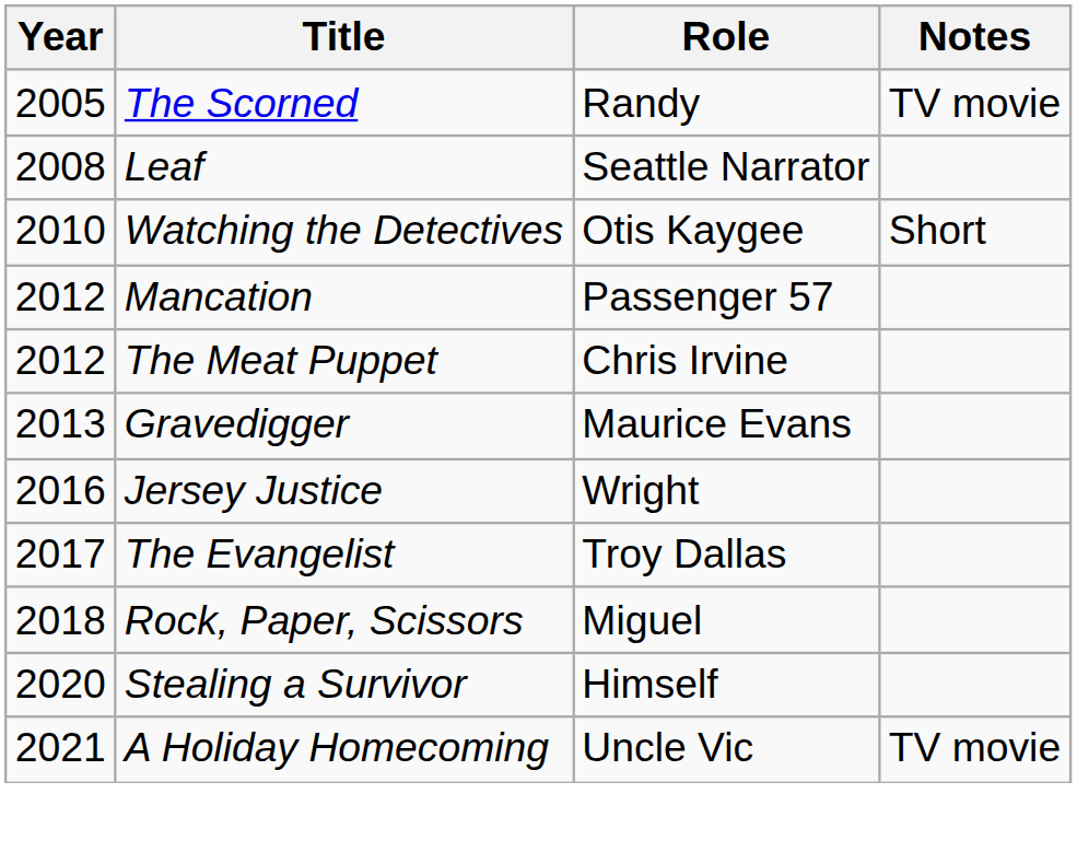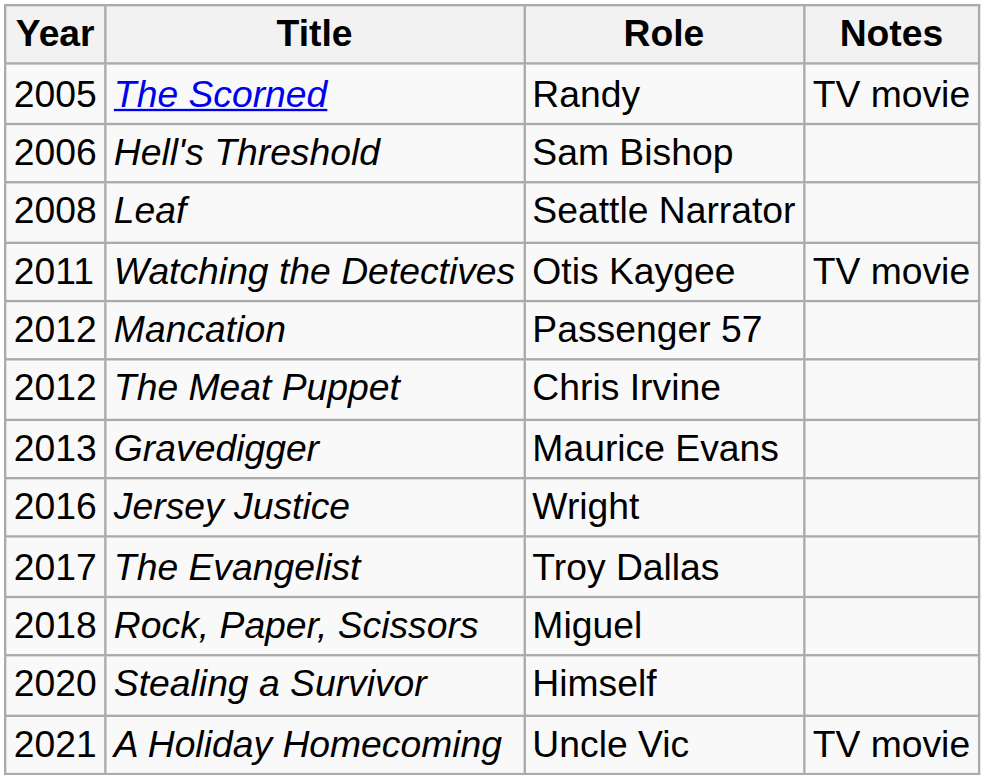 <table class="wikitable">
 <tr>
 <th>Year</th>
 <th>Title</th>
 <th>Role</th>
 <th>Notes</th>
 </tr>
 <tr>
 <td>2005</td>
 <td><em><a href='#'>The Scorned</a></em></td>
 <td>Randy</td>
 <td>TV movie</td>
 </tr>
 <tr>
+<td>2006</td>
+<td><em>Hell's Threshold</em></td>
+<td>Sam Bishop</td>
+<td></td>
+</tr>
+<tr>
 <td>2008</td>
 <td><em>Leaf</em></td>
 <td>Seattle Narrator</td>
 <td></td>
 </tr>
 <tr>
-<td>2010</td>
+<td>2011</td>
 <td><em>Watching the Detectives</em></td>
 <td>Otis Kaygee</td>
-<td>Short</td>
+<td>TV movie</td>
 </tr>
 <tr>
 <td>2012</td>
 <td><em>Mancation</em></td>
 <td>Passenger 57</td>
 <td></td>
 </tr>
 <tr>
 <td>2012</td>
 <td><em>The Meat Puppet</em></td>
 <td>Chris Irvine</td>
 <td></td>
 </tr>
 <tr>
 <td>2013</td>
 <td><em>Gravedigger</em></td>
 <td>Maurice Evans</td>
 <td></td>
 </tr>
 <tr>
 <td>2016</td>
 <td><em>Jersey Justice</em></td>
 <td>Wright</td>
 <td></td>
 </tr>
 <tr>
 <td>2017</td>
 <td><em>The Evangelist</em></td>
 <td>Troy Dallas</td>
 <td></td>
 </tr>
 <tr>
 <td>2018</td>
 <td><em>Rock, Paper, Scissors</em></td>
 <td>Miguel</td>
 <td></td>
 </tr>
 <tr>
 <td>2020</td>
 <td><em>Stealing a Survivor</em></td>
 <td>Himself</td>
 <td></td>
 </tr>
 <tr>
 <td>2021</td>
 <td><em>A Holiday Homecoming</em></td>
 <td>Uncle Vic</td>
 <td>TV movie</td>
 </tr>
 </table>
